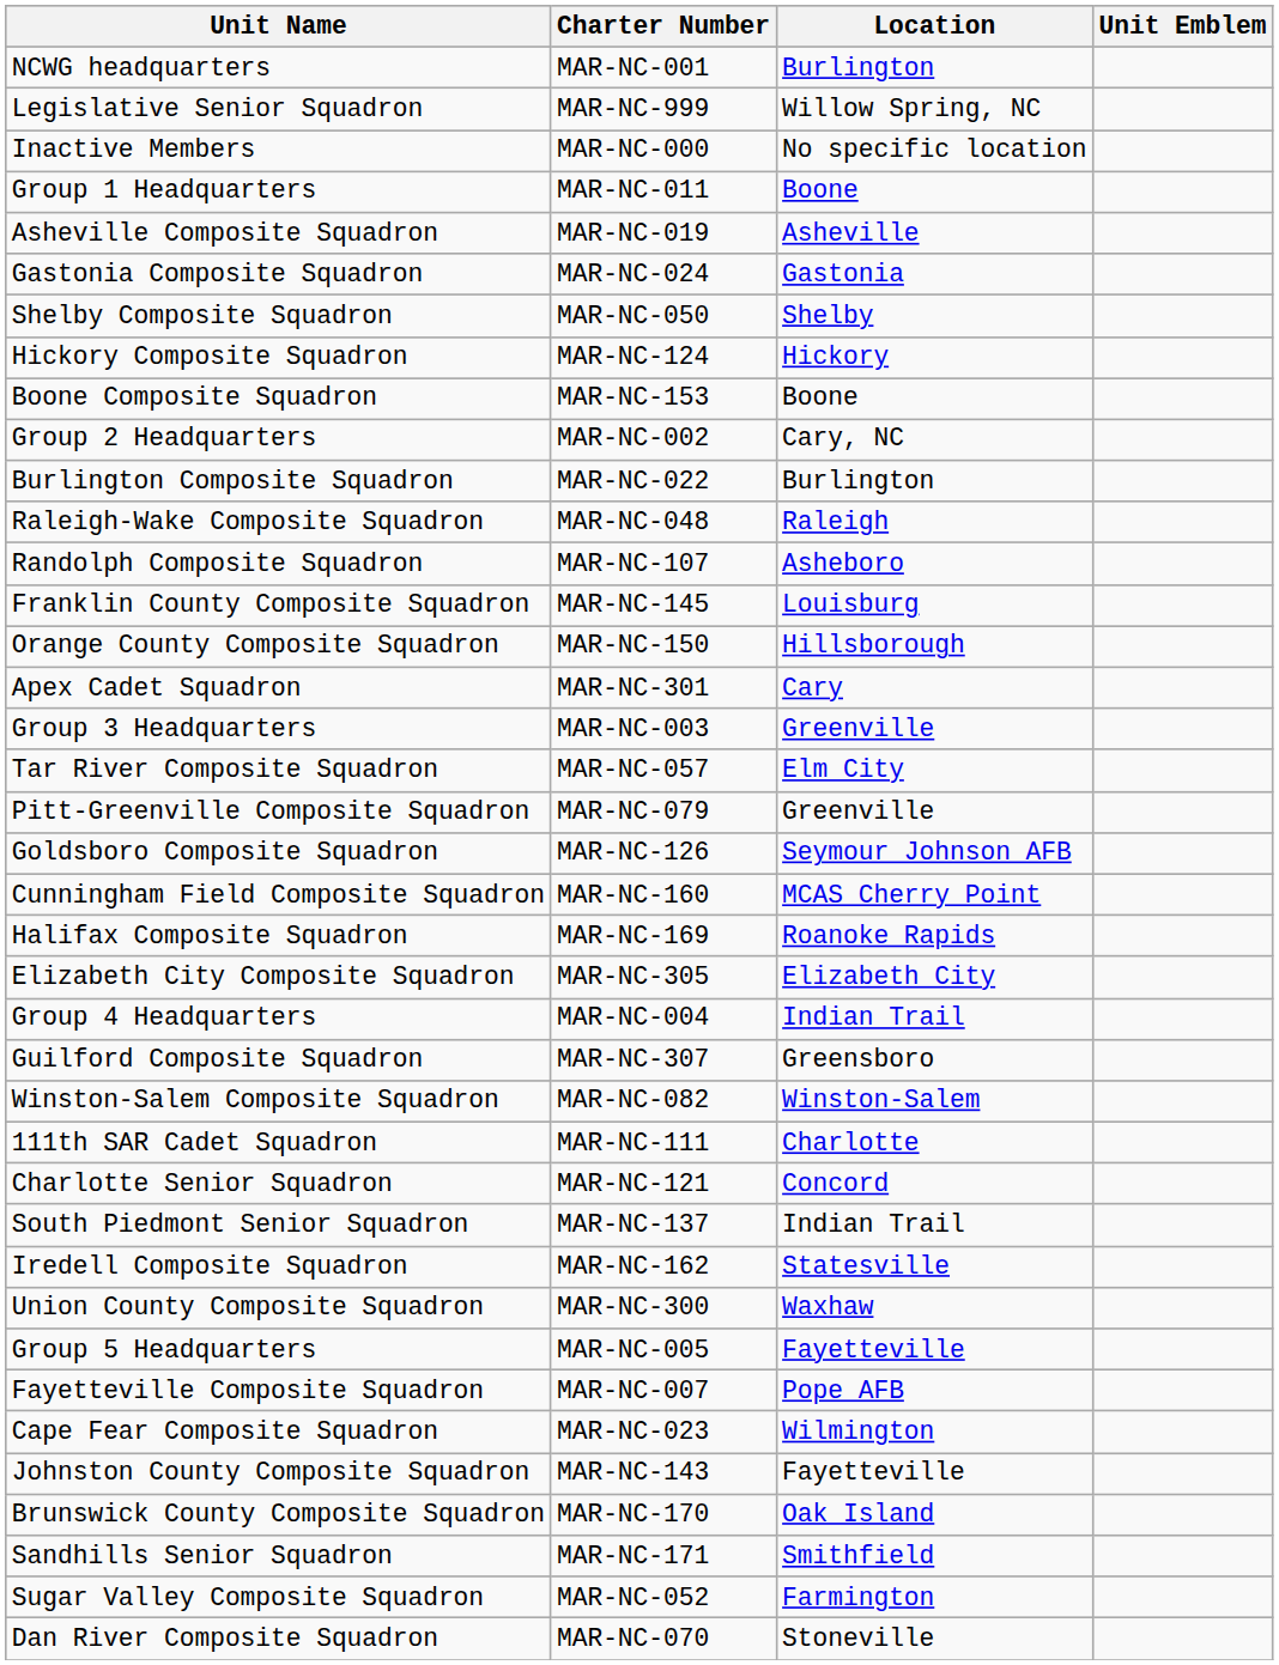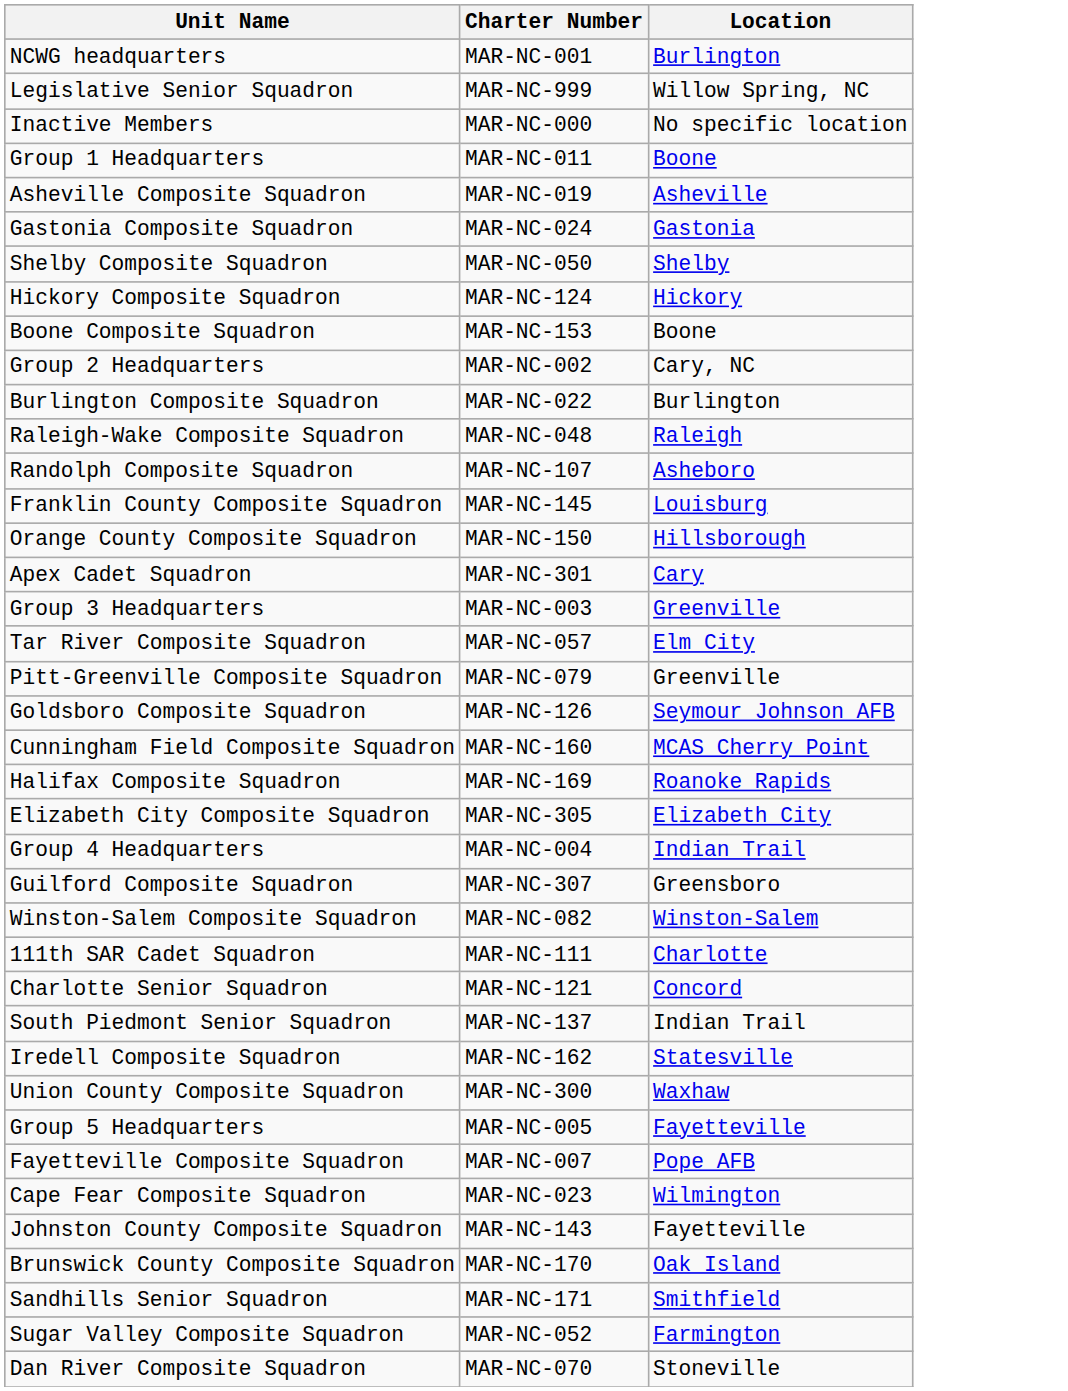 <table class="wikitable">
 <tr>
 <th>Unit Name</th>
 <th>Charter Number</th>
 <th>Location</th>
-<th>Unit Emblem</th>
 </tr>
 <tr>
 <td>NCWG headquarters</td>
 <td>MAR-NC-001</td>
 <td><a href='#'>Burlington</a></td>
-<td></td>
 </tr>
 <tr>
 <td>Legislative Senior Squadron</td>
 <td>MAR-NC-999</td>
 <td>Willow Spring, NC</td>
-<td></td>
 </tr>
 <tr>
 <td>Inactive Members</td>
 <td>MAR-NC-000</td>
 <td>No specific location</td>
-<td></td>
 </tr>
 <tr>
 <td>Group 1 Headquarters</td>
 <td>MAR-NC-011</td>
 <td><a href='#'>Boone</a></td>
-<td></td>
 </tr>
 <tr>
 <td>Asheville Composite Squadron</td>
 <td>MAR-NC-019</td>
 <td><a href='#'>Asheville</a></td>
-<td></td>
 </tr>
 <tr>
 <td>Gastonia Composite Squadron</td>
 <td>MAR-NC-024</td>
 <td><a href='#'>Gastonia</a></td>
-<td></td>
 </tr>
 <tr>
 <td>Shelby Composite Squadron</td>
 <td>MAR-NC-050</td>
 <td><a href='#'>Shelby</a></td>
-<td></td>
 </tr>
 <tr>
 <td>Hickory Composite Squadron</td>
 <td>MAR-NC-124</td>
 <td><a href='#'>Hickory</a></td>
-<td></td>
 </tr>
 <tr>
 <td>Boone Composite Squadron</td>
 <td>MAR-NC-153</td>
 <td>Boone</td>
-<td></td>
 </tr>
 <tr>
 <td>Group 2 Headquarters</td>
 <td>MAR-NC-002</td>
 <td>Cary, NC</td>
-<td></td>
 </tr>
 <tr>
 <td>Burlington Composite Squadron</td>
 <td>MAR-NC-022</td>
 <td>Burlington</td>
-<td></td>
 </tr>
 <tr>
 <td>Raleigh-Wake Composite Squadron</td>
 <td>MAR-NC-048</td>
 <td><a href='#'>Raleigh</a></td>
-<td></td>
 </tr>
 <tr>
 <td>Randolph Composite Squadron</td>
 <td>MAR-NC-107</td>
 <td><a href='#'>Asheboro</a></td>
-<td></td>
 </tr>
 <tr>
 <td>Franklin County Composite Squadron</td>
 <td>MAR-NC-145</td>
 <td><a href='#'>Louisburg</a></td>
-<td></td>
 </tr>
 <tr>
 <td>Orange County Composite Squadron</td>
 <td>MAR-NC-150</td>
 <td><a href='#'>Hillsborough</a></td>
-<td></td>
 </tr>
 <tr>
 <td>Apex Cadet Squadron</td>
 <td>MAR-NC-301</td>
 <td><a href='#'>Cary</a></td>
-<td></td>
 </tr>
 <tr>
 <td>Group 3 Headquarters</td>
 <td>MAR-NC-003</td>
 <td><a href='#'>Greenville</a></td>
-<td></td>
 </tr>
 <tr>
 <td>Tar River Composite Squadron</td>
 <td>MAR-NC-057</td>
 <td><a href='#'>Elm City</a></td>
-<td></td>
 </tr>
 <tr>
 <td>Pitt-Greenville Composite Squadron</td>
 <td>MAR-NC-079</td>
 <td>Greenville</td>
-<td></td>
 </tr>
 <tr>
 <td>Goldsboro Composite Squadron</td>
 <td>MAR-NC-126</td>
 <td><a href='#'>Seymour Johnson AFB</a></td>
-<td></td>
 </tr>
 <tr>
 <td>Cunningham Field Composite Squadron</td>
 <td>MAR-NC-160</td>
 <td><a href='#'>MCAS Cherry Point</a></td>
-<td></td>
 </tr>
 <tr>
 <td>Halifax Composite Squadron</td>
 <td>MAR-NC-169</td>
 <td><a href='#'>Roanoke Rapids</a></td>
-<td></td>
 </tr>
 <tr>
 <td>Elizabeth City Composite Squadron</td>
 <td>MAR-NC-305</td>
 <td><a href='#'>Elizabeth City</a></td>
-<td></td>
 </tr>
 <tr>
 <td>Group 4 Headquarters</td>
 <td>MAR-NC-004</td>
 <td><a href='#'>Indian Trail</a></td>
-<td></td>
 </tr>
 <tr>
 <td>Guilford Composite Squadron</td>
 <td>MAR-NC-307</td>
 <td>Greensboro</td>
-<td></td>
 </tr>
 <tr>
 <td>Winston-Salem Composite Squadron</td>
 <td>MAR-NC-082</td>
 <td><a href='#'>Winston-Salem</a></td>
-<td></td>
 </tr>
 <tr>
 <td>111th SAR Cadet Squadron</td>
 <td>MAR-NC-111</td>
 <td><a href='#'>Charlotte</a></td>
-<td></td>
 </tr>
 <tr>
 <td>Charlotte Senior Squadron</td>
 <td>MAR-NC-121</td>
 <td><a href='#'>Concord</a></td>
-<td></td>
 </tr>
 <tr>
 <td>South Piedmont Senior Squadron</td>
 <td>MAR-NC-137</td>
 <td>Indian Trail</td>
-<td></td>
 </tr>
 <tr>
 <td>Iredell Composite Squadron</td>
 <td>MAR-NC-162</td>
 <td><a href='#'>Statesville</a></td>
-<td></td>
 </tr>
 <tr>
 <td>Union County Composite Squadron</td>
 <td>MAR-NC-300</td>
 <td><a href='#'>Waxhaw</a></td>
-<td></td>
 </tr>
 <tr>
 <td>Group 5 Headquarters</td>
 <td>MAR-NC-005</td>
 <td><a href='#'>Fayetteville</a></td>
-<td></td>
 </tr>
 <tr>
 <td>Fayetteville Composite Squadron</td>
 <td>MAR-NC-007</td>
 <td><a href='#'>Pope AFB</a></td>
-<td></td>
 </tr>
 <tr>
 <td>Cape Fear Composite Squadron</td>
 <td>MAR-NC-023</td>
 <td><a href='#'>Wilmington</a></td>
-<td></td>
 </tr>
 <tr>
 <td>Johnston County Composite Squadron</td>
 <td>MAR-NC-143</td>
 <td>Fayetteville</td>
-<td></td>
 </tr>
 <tr>
 <td>Brunswick County Composite Squadron</td>
 <td>MAR-NC-170</td>
 <td><a href='#'>Oak Island</a></td>
-<td></td>
 </tr>
 <tr>
 <td>Sandhills Senior Squadron</td>
 <td>MAR-NC-171</td>
 <td><a href='#'>Smithfield</a></td>
-<td></td>
 </tr>
 <tr>
 <td>Sugar Valley Composite Squadron</td>
 <td>MAR-NC-052</td>
 <td><a href='#'>Farmington</a></td>
-<td></td>
 </tr>
 <tr>
 <td>Dan River Composite Squadron</td>
 <td>MAR-NC-070</td>
 <td>Stoneville</td>
-<td></td>
 </tr>
 </table>
